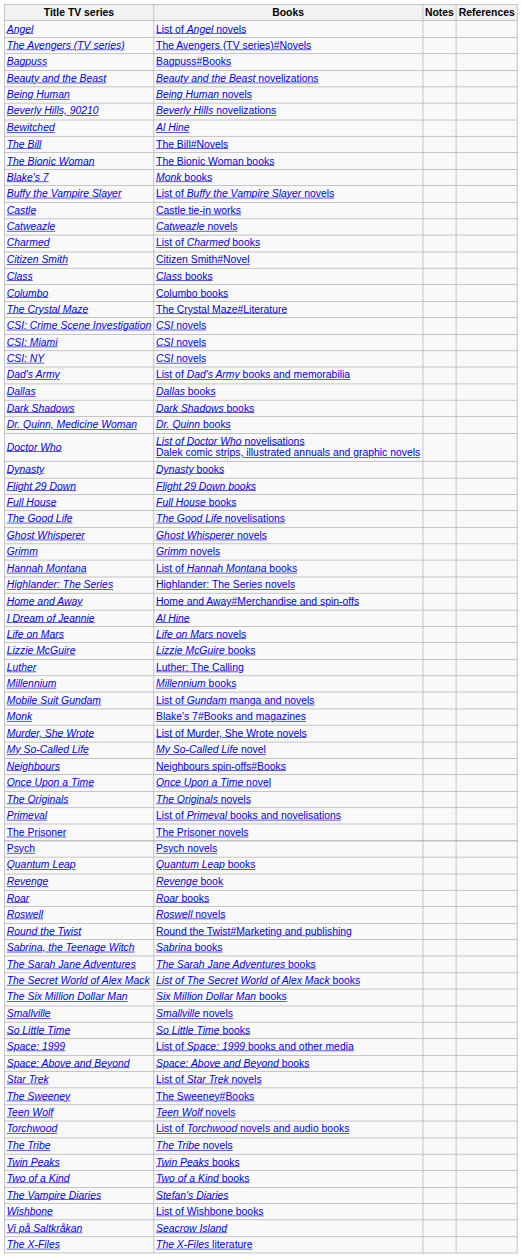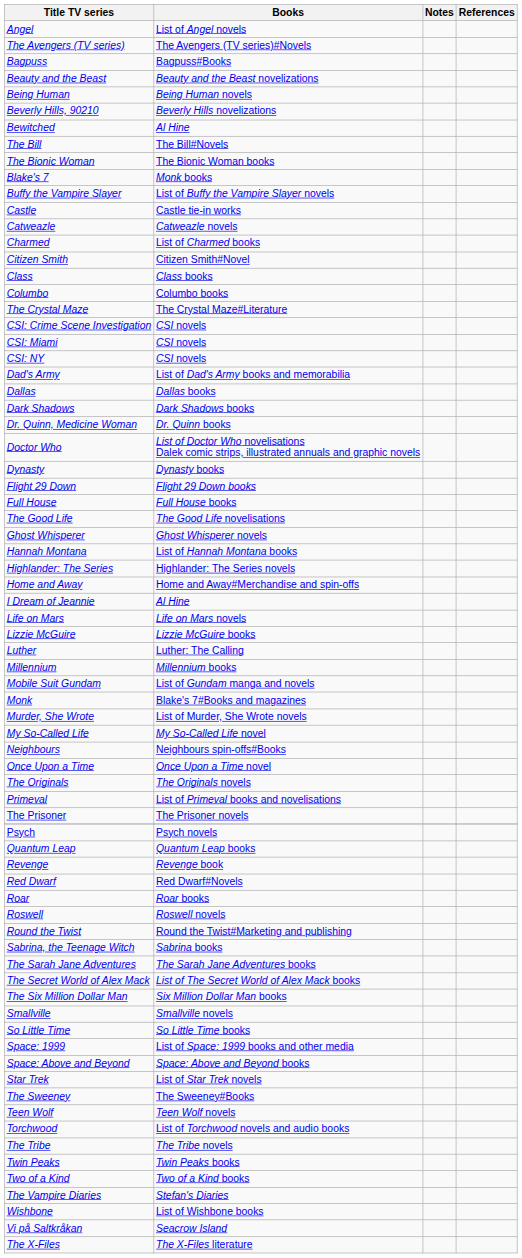 <table class="wikitable sortable">
 <tr>
 <th>Title TV series</th>
 <th>Books</th>
 <th>Notes</th>
 <th>References</th>
 </tr>
 <tr>
 <td><em><a href='#'>Angel</a></em></td>
 <td><a href='#'>List of <em>Angel</em> novels</a></td>
 <td></td>
 <td></td>
 </tr>
 <tr>
 <td><em><a href='#'>The Avengers (TV series)</a></em></td>
 <td><a href='#'>The Avengers (TV series)#Novels</a></td>
 <td></td>
 <td></td>
 </tr>
 <tr>
 <td><em><a href='#'>Bagpuss</a></em></td>
 <td><a href='#'>Bagpuss#Books</a></td>
 <td></td>
 <td></td>
 </tr>
 <tr>
 <td><em><a href='#'>Beauty and the Beast</a></em></td>
 <td><a href='#'><em>Beauty and the Beast</em> novelizations</a></td>
 <td></td>
 <td></td>
 </tr>
 <tr>
 <td><em><a href='#'>Being Human</a></em></td>
 <td><a href='#'><em>Being Human</em> novels</a></td>
 <td></td>
 <td></td>
 </tr>
 <tr>
 <td><em><a href='#'>Beverly Hills, 90210</a></em></td>
 <td><a href='#'><em>Beverly Hills</em> novelizations</a></td>
 <td></td>
 <td></td>
 </tr>
 <tr>
 <td><em><a href='#'>Bewitched</a></em></td>
 <td><a href='#'><em>Al Hine</em></a></td>
 <td></td>
 <td></td>
 </tr>
 <tr>
 <td><em><a href='#'>The Bill</a></em></td>
 <td><a href='#'>The Bill#Novels</a></td>
 <td></td>
 <td></td>
 </tr>
 <tr>
 <td><em><a href='#'>The Bionic Woman</a></em></td>
 <td><a href='#'>The Bionic Woman books</a></td>
 <td></td>
 <td></td>
 </tr>
 <tr>
 <td><em><a href='#'>Blake's 7</a></em></td>
 <td><a href='#'><em>Monk</em> books</a></td>
 <td></td>
 </tr>
 <tr>
 <td><em><a href='#'>Buffy the Vampire Slayer</a></em></td>
 <td><a href='#'>List of <em>Buffy the Vampire Slayer</em> novels</a></td>
 <td></td>
 <td></td>
 </tr>
 <tr>
 <td><em><a href='#'>Castle</a></em></td>
 <td><a href='#'>Castle tie-in works</a></td>
 <td></td>
 <td></td>
 </tr>
 <tr>
 <td><em><a href='#'>Catweazle</a></em></td>
 <td><a href='#'><em>Catweazle</em> novels</a></td>
 <td></td>
 <td></td>
 </tr>
 <tr>
 <td><em><a href='#'>Charmed</a></em></td>
 <td><a href='#'>List of <em>Charmed</em> books</a></td>
 <td></td>
 <td></td>
 </tr>
 <tr>
 <td><em><a href='#'>Citizen Smith</a></em></td>
 <td><a href='#'>Citizen Smith#Novel</a></td>
 <td></td>
 <td></td>
 </tr>
 <tr>
 <td><em><a href='#'>Class</a></em></td>
 <td><a href='#'><em>Class</em> books</a></td>
 <td></td>
 <td></td>
 </tr>
 <tr>
 <td><em><a href='#'>Columbo</a></em></td>
 <td><a href='#'>Columbo books</a></td>
 <td></td>
 <td></td>
 </tr>
 <tr>
 <td><em><a href='#'>The Crystal Maze</a></em></td>
 <td><a href='#'>The Crystal Maze#Literature</a></td>
 <td></td>
 <td></td>
 </tr>
 <tr>
 <td><em><a href='#'>CSI: Crime Scene Investigation</a></em></td>
 <td><a href='#'><em>CSI</em> novels</a></td>
 <td></td>
 <td></td>
 </tr>
 <tr>
 <td><em><a href='#'>CSI: Miami</a></em></td>
 <td><a href='#'><em>CSI</em> novels</a></td>
 <td></td>
 <td></td>
 </tr>
 <tr>
 <td><em><a href='#'>CSI: NY</a></em></td>
 <td><a href='#'><em>CSI</em> novels</a></td>
 <td></td>
 <td></td>
 </tr>
 <tr>
 <td><em><a href='#'>Dad's Army</a></em></td>
 <td><a href='#'>List of <em>Dad's Army</em> books and memorabilia</a></td>
 <td></td>
 <td></td>
 </tr>
 <tr>
 <td><em><a href='#'>Dallas</a></em></td>
 <td><a href='#'><em>Dallas</em> books</a></td>
 <td></td>
 <td></td>
 </tr>
 <tr>
 <td><em><a href='#'>Dark Shadows</a></em></td>
 <td><a href='#'><em>Dark Shadows</em> books</a></td>
 <td></td>
 <td></td>
 </tr>
 <tr>
 <td><em><a href='#'>Dr. Quinn, Medicine Woman</a></em></td>
 <td><a href='#'><em>Dr. Quinn</em> books</a></td>
 <td></td>
 <td></td>
 </tr>
 <tr>
 <td><em><a href='#'>Doctor Who</a></em></td>
 <td><a href='#'><em>List of Doctor Who</em> novelisations</a><br><a href='#'>Dalek comic strips, illustrated annuals and graphic novels</a></td>
 <td></td>
 <td></td>
 </tr>
 <tr>
 <td><em><a href='#'>Dynasty</a></em></td>
 <td><a href='#'><em>Dynasty</em> books</a></td>
 <td></td>
 <td></td>
 </tr>
 <tr>
 <td><em><a href='#'>Flight 29 Down</a></em></td>
 <td><a href='#'><em>Flight 29 Down books</em></a></td>
 <td></td>
 <td></td>
 </tr>
 <tr>
 <td><em><a href='#'>Full House</a></em></td>
 <td><a href='#'><em>Full House</em> books</a></td>
 <td></td>
 <td></td>
 </tr>
 <tr>
 <td><em><a href='#'>The Good Life</a></em></td>
 <td><a href='#'><em>The Good Life</em> novelisations</a></td>
 <td></td>
 <td></td>
 </tr>
 <tr>
 <td><em><a href='#'>Ghost Whisperer</a></em></td>
 <td><a href='#'><em>Ghost Whisperer</em> novels</a></td>
 <td></td>
 <td></td>
 </tr>
 <tr>
-<td><em><a href='#'>Grimm</a></em></td>
-<td><a href='#'><em>Grimm</em> novels</a></td>
-<td></td>
-<td></td>
-</tr>
-<tr>
 <td><em><a href='#'>Hannah Montana</a></em></td>
 <td><a href='#'>List of <em>Hannah Montana</em> books</a></td>
 <td></td>
 <td></td>
 </tr>
 <tr>
 <td><em><a href='#'>Highlander: The Series</a></em></td>
 <td><a href='#'>Highlander: The Series novels</a></td>
 <td></td>
 <td></td>
 </tr>
 <tr>
 <td><em><a href='#'>Home and Away</a></em></td>
 <td><a href='#'>Home and Away#Merchandise and spin-offs</a></td>
 <td></td>
 <td></td>
 </tr>
 <tr>
 <td><em><a href='#'>I Dream of Jeannie</a></em></td>
 <td><a href='#'><em>Al Hine</em></a></td>
 <td></td>
 <td></td>
 </tr>
 <tr>
 <td><em><a href='#'>Life on Mars</a></em></td>
 <td><a href='#'><em>Life on Mars</em> novels</a></td>
 <td></td>
 <td></td>
 </tr>
 <tr>
 <td><em><a href='#'>Lizzie McGuire</a></em></td>
 <td><a href='#'><em>Lizzie McGuire</em> books</a></td>
 <td></td>
 <td></td>
 </tr>
 <tr>
 <td><em><a href='#'>Luther</a></em></td>
 <td><a href='#'>Luther: The Calling</a></td>
 <td></td>
 <td></td>
 </tr>
 <tr>
 <td><em><a href='#'>Millennium</a></em></td>
 <td><a href='#'><em>Millennium</em> books</a></td>
 <td></td>
 <td></td>
 </tr>
 <tr>
 <td><em><a href='#'>Mobile Suit Gundam</a></em></td>
 <td><a href='#'>List of <em>Gundam</em> manga and novels</a></td>
 <td></td>
 <td></td>
 </tr>
 <tr>
 <td><em><a href='#'>Monk</a></em></td>
 <td><a href='#'>Blake's 7#Books and magazines</a></td>
 <td></td>
 <td></td>
 </tr>
 <tr>
 <td><em><a href='#'>Murder, She Wrote</a></em></td>
 <td><a href='#'>List of Murder, She Wrote novels</a></td>
 <td></td>
 <td></td>
 </tr>
 <tr>
 <td><em><a href='#'>My So-Called Life</a></em></td>
 <td><a href='#'><em>My So-Called Life</em> novel</a></td>
 <td></td>
 <td></td>
 </tr>
 <tr>
 <td><em><a href='#'>Neighbours</a></em></td>
 <td><a href='#'>Neighbours spin-offs#Books</a></td>
 <td></td>
 <td></td>
 </tr>
 <tr>
 <td><em><a href='#'>Once Upon a Time</a></em></td>
 <td><a href='#'><em>Once Upon a Time</em> novel</a></td>
 <td></td>
 <td></td>
 </tr>
 <tr>
 <td><em><a href='#'>The Originals</a></em></td>
 <td><a href='#'><em>The Originals</em> novels</a></td>
 <td></td>
 <td></td>
 </tr>
 <tr>
 <td><em><a href='#'>Primeval</a></em></td>
 <td><a href='#'>List of <em>Primeval</em> books and novelisations</a></td>
 <td></td>
 <td></td>
 </tr>
 <tr>
 <td><a href='#'>The Prisoner</a></td>
 <td><a href='#'>The Prisoner novels</a></td>
 <td></td>
 <td></td>
 </tr>
 <tr>
 </tr>
 <tr>
 <td><a href='#'>Psych</a></td>
 <td><a href='#'>Psych novels</a></td>
 <td></td>
 <td></td>
 </tr>
 <tr>
 <td><em><a href='#'>Quantum Leap</a></em></td>
 <td><a href='#'><em>Quantum Leap</em> books</a></td>
 <td></td>
 <td></td>
 </tr>
 <tr>
 <td><em><a href='#'>Revenge</a></em></td>
 <td><a href='#'><em>Revenge</em> book</a></td>
+<td></td>
+<td></td>
+</tr>
+<tr>
+<td><em><a href='#'>Red Dwarf</a></em></td>
+<td><a href='#'>Red Dwarf#Novels</a></td>
 <td></td>
 <td></td>
 </tr>
 <tr>
 <td><em><a href='#'>Roar</a></em></td>
 <td><a href='#'><em>Roar</em> books</a></td>
 <td></td>
 <td></td>
 </tr>
 <tr>
 <td><em><a href='#'>Roswell</a></em></td>
 <td><a href='#'><em>Roswell</em> novels</a></td>
 <td></td>
 <td></td>
 </tr>
 <tr>
 <td><em><a href='#'>Round the Twist</a></em></td>
 <td><a href='#'>Round the Twist#Marketing and publishing</a></td>
 <td></td>
 <td></td>
 </tr>
 <tr>
 <td><em><a href='#'>Sabrina, the Teenage Witch</a></em></td>
 <td><a href='#'><em>Sabrina</em> books</a></td>
 <td></td>
 <td></td>
 </tr>
 <tr>
 <td><em><a href='#'>The Sarah Jane Adventures</a></em></td>
 <td><a href='#'><em>The Sarah Jane Adventures</em> books</a></td>
 <td></td>
 <td></td>
 </tr>
 <tr>
 <td><em><a href='#'>The Secret World of Alex Mack</a></em></td>
 <td><a href='#'><em>List of The Secret World of Alex Mack</em> books</a></td>
 <td></td>
 <td></td>
 </tr>
 <tr>
 <td><em><a href='#'>The Six Million Dollar Man</a></em></td>
 <td><a href='#'><em>Six Million Dollar Man</em> books</a></td>
 <td></td>
 <td></td>
 </tr>
 <tr>
 <td><em><a href='#'>Smallville</a></em></td>
 <td><a href='#'><em>Smallville</em> novels</a></td>
 <td></td>
 <td></td>
 </tr>
 <tr>
 <td><em><a href='#'>So Little Time</a></em></td>
 <td><a href='#'><em>So Little Time</em> books</a></td>
 <td></td>
 <td></td>
 </tr>
 <tr>
 <td><em><a href='#'>Space: 1999</a></em></td>
 <td><a href='#'>List of <em>Space: 1999</em> books and other media</a></td>
 <td></td>
 <td></td>
 </tr>
 <tr>
 <td><em><a href='#'>Space: Above and Beyond</a></em></td>
 <td><a href='#'><em>Space: Above and Beyond</em> books</a></td>
 <td></td>
 <td></td>
 </tr>
 <tr>
 <td><em><a href='#'>Star Trek</a></em></td>
 <td><a href='#'>List of <em>Star Trek</em> novels</a></td>
 <td></td>
 <td></td>
 </tr>
 <tr>
 <td><em><a href='#'>The Sweeney</a></em></td>
 <td><a href='#'>The Sweeney#Books</a></td>
 <td></td>
 <td></td>
 </tr>
 <tr>
 <td><em><a href='#'>Teen Wolf</a></em></td>
 <td><a href='#'><em>Teen Wolf</em> novels</a></td>
 <td></td>
 <td></td>
 </tr>
 <tr>
 <td><em><a href='#'>Torchwood</a></em></td>
 <td><a href='#'>List of <em>Torchwood</em> novels and audio books</a></td>
 <td></td>
 <td></td>
 </tr>
 <tr>
 <td><em><a href='#'>The Tribe</a></em></td>
 <td><a href='#'><em>The Tribe</em> novels</a></td>
 <td></td>
 <td></td>
 </tr>
 <tr>
 <td><em><a href='#'>Twin Peaks</a></em></td>
 <td><a href='#'><em>Twin Peaks</em> books</a></td>
 <td></td>
 <td></td>
 </tr>
 <tr>
 <td><em><a href='#'>Two of a Kind</a></em></td>
 <td><a href='#'><em>Two of a Kind</em> books</a></td>
 <td></td>
 <td></td>
 </tr>
 <tr>
 <td><em><a href='#'>The Vampire Diaries</a></em></td>
 <td><a href='#'><em>Stefan's Diaries</em></a></td>
 <td></td>
 <td></td>
 </tr>
 <tr>
 <td><em><a href='#'>Wishbone</a></em></td>
 <td><a href='#'>List of Wishbone books</a></td>
 <td></td>
 <td></td>
 </tr>
 <tr>
 <td><em><a href='#'>Vi på Saltkråkan</a></em></td>
 <td><em><a href='#'>Seacrow Island</a></em></td>
 <td></td>
 <td></td>
 </tr>
 <tr>
 <td><em><a href='#'>The X-Files</a></em></td>
 <td><a href='#'><em>The X-Files</em> literature</a></td>
 <td></td>
 <td></td>
 </tr>
 </table>
